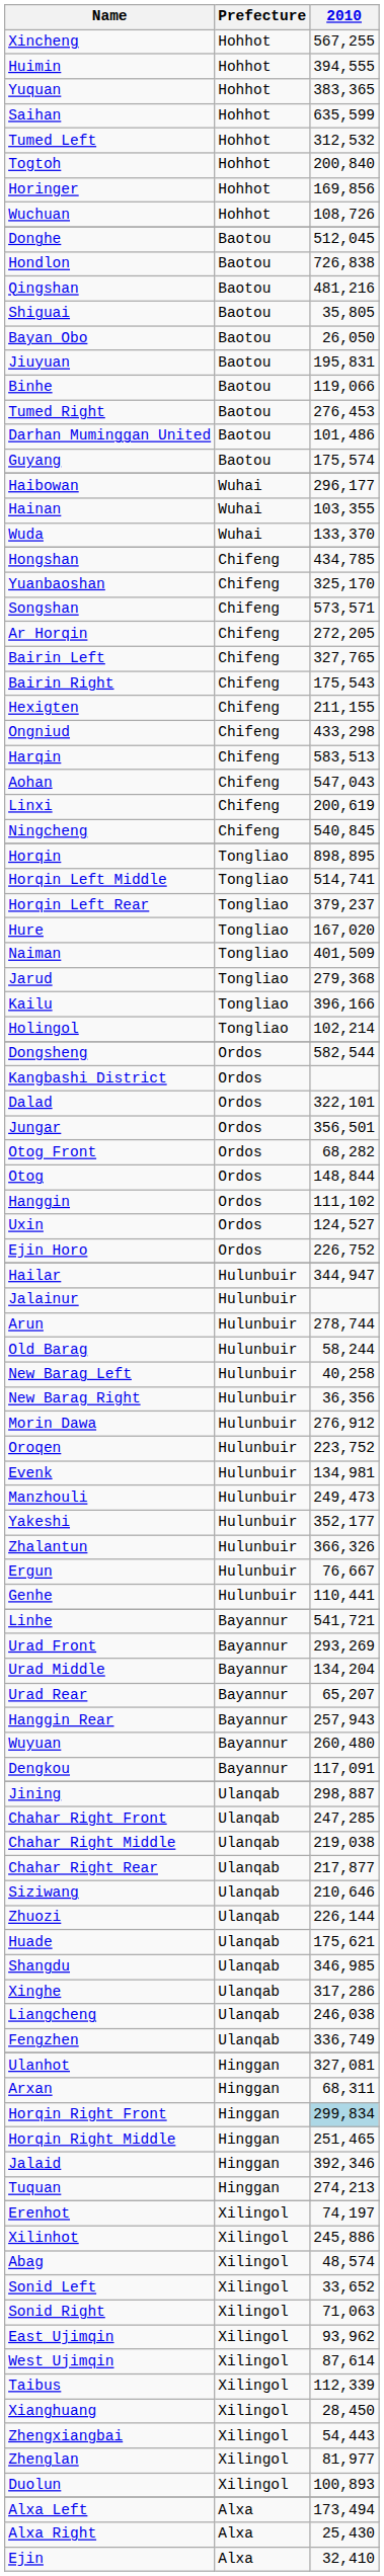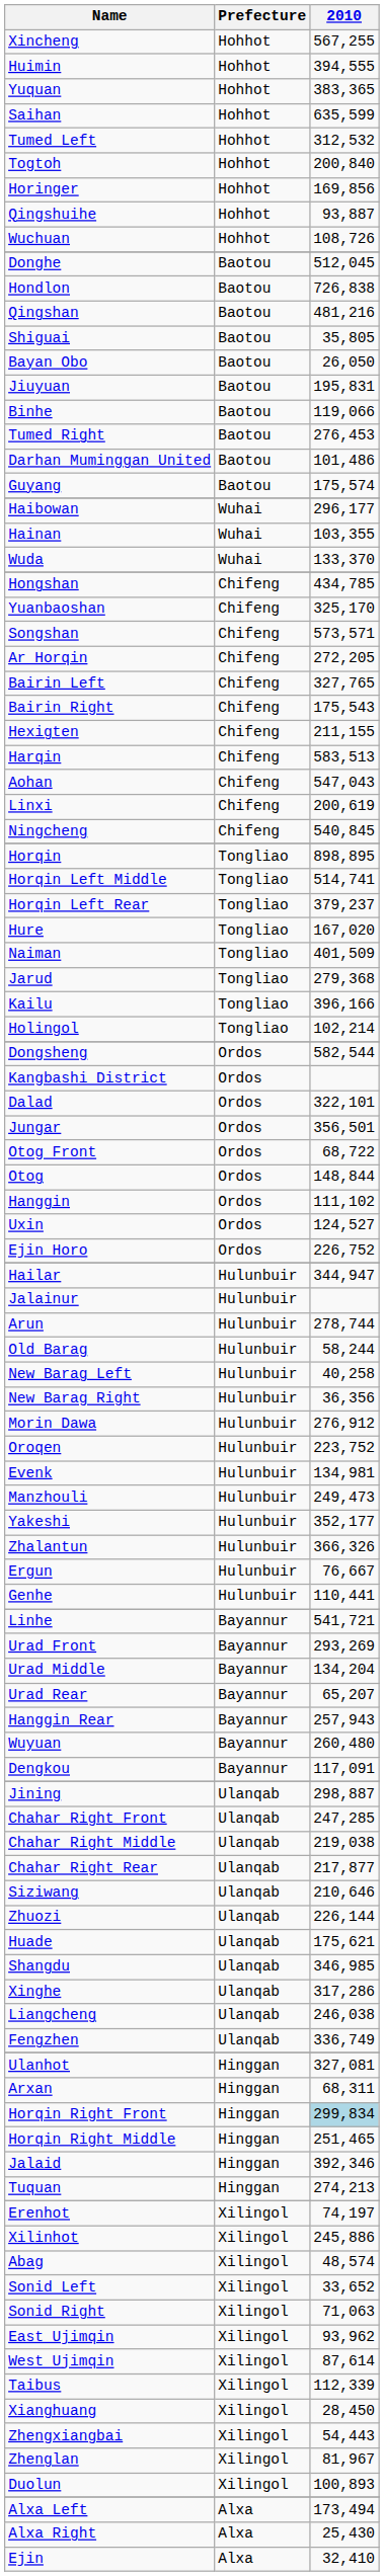 <table class="wikitable sortable" style="font-size:90%;" align="center">
 <tr>
 <th>Name</th>
 <th>Prefecture</th>
 <th><a href='#'>2010</a></th>
 </tr>
 <tr>
 <td><a href='#'>Xincheng</a></td>
 <td>Hohhot</td>
 <td style="text-align: right;">567,255</td>
 </tr>
 <tr>
 <td><a href='#'>Huimin</a></td>
 <td>Hohhot</td>
 <td style="text-align: right;">394,555</td>
 </tr>
 <tr>
 <td><a href='#'>Yuquan</a></td>
 <td>Hohhot</td>
 <td style="text-align: right;">383,365</td>
 </tr>
 <tr>
 <td><a href='#'>Saihan</a></td>
 <td>Hohhot</td>
 <td style="text-align: right;">635,599</td>
 </tr>
 <tr>
 <td><a href='#'>Tumed Left</a></td>
 <td>Hohhot</td>
 <td style="text-align: right;">312,532</td>
 </tr>
 <tr>
 <td><a href='#'>Togtoh</a></td>
 <td>Hohhot</td>
 <td style="text-align: right;">200,840</td>
 </tr>
 <tr>
 <td><a href='#'>Horinger</a></td>
 <td>Hohhot</td>
 <td style="text-align: right;">169,856</td>
+</tr>
+<tr>
+<td><a href='#'>Qingshuihe</a></td>
+<td>Hohhot</td>
+<td style="text-align: right;">93,887</td>
 </tr>
 <tr>
 <td><a href='#'>Wuchuan</a></td>
 <td>Hohhot</td>
 <td style="text-align: right;">108,726</td>
 </tr>
 <tr>
 </tr>
 <tr>
 <td><a href='#'>Donghe</a></td>
 <td>Baotou</td>
 <td style="text-align: right;">512,045</td>
 </tr>
 <tr>
 <td><a href='#'>Hondlon</a></td>
 <td>Baotou</td>
 <td style="text-align: right;">726,838</td>
 </tr>
 <tr>
 <td><a href='#'>Qingshan</a></td>
 <td>Baotou</td>
 <td style="text-align: right;">481,216</td>
 </tr>
 <tr>
 <td><a href='#'>Shiguai</a></td>
 <td>Baotou</td>
 <td style="text-align: right;">35,805</td>
 </tr>
 <tr>
 <td><a href='#'>Bayan Obo</a></td>
 <td>Baotou</td>
 <td style="text-align: right;">26,050</td>
 </tr>
 <tr>
 <td><a href='#'>Jiuyuan</a></td>
 <td>Baotou</td>
 <td style="text-align: right;">195,831</td>
 </tr>
 <tr>
 <td><a href='#'>Binhe</a></td>
 <td>Baotou</td>
 <td style="text-align: right;">119,066</td>
 </tr>
 <tr>
 <td><a href='#'>Tumed Right</a></td>
 <td>Baotou</td>
 <td style="text-align: right;">276,453</td>
 </tr>
 <tr>
 <td><a href='#'>Darhan Muminggan United</a></td>
 <td>Baotou</td>
 <td style="text-align: right;">101,486</td>
 </tr>
 <tr>
 <td><a href='#'>Guyang</a></td>
 <td>Baotou</td>
 <td style="text-align: right;">175,574</td>
 </tr>
 <tr>
 </tr>
 <tr>
 <td><a href='#'>Haibowan</a></td>
 <td>Wuhai</td>
 <td style="text-align: right;">296,177</td>
 </tr>
 <tr>
 <td><a href='#'>Hainan</a></td>
 <td>Wuhai</td>
 <td style="text-align: right;">103,355</td>
 </tr>
 <tr>
 <td><a href='#'>Wuda</a></td>
 <td>Wuhai</td>
 <td style="text-align: right;">133,370</td>
 </tr>
 <tr>
 </tr>
 <tr>
 <td><a href='#'>Hongshan</a></td>
 <td>Chifeng</td>
 <td style="text-align: right;">434,785</td>
 </tr>
 <tr>
 <td><a href='#'>Yuanbaoshan</a></td>
 <td>Chifeng</td>
 <td style="text-align: right;">325,170</td>
 </tr>
 <tr>
 <td><a href='#'>Songshan</a></td>
 <td>Chifeng</td>
 <td style="text-align: right;">573,571</td>
 </tr>
 <tr>
 <td><a href='#'>Ar Horqin</a></td>
 <td>Chifeng</td>
 <td style="text-align: right;">272,205</td>
 </tr>
 <tr>
 <td><a href='#'>Bairin Left</a></td>
 <td>Chifeng</td>
 <td style="text-align: right;">327,765</td>
 </tr>
 <tr>
 <td><a href='#'>Bairin Right</a></td>
 <td>Chifeng</td>
 <td style="text-align: right;">175,543</td>
 </tr>
 <tr>
 <td><a href='#'>Hexigten</a></td>
 <td>Chifeng</td>
 <td style="text-align: right;">211,155</td>
 </tr>
 <tr>
-<td><a href='#'>Ongniud</a></td>
-<td>Chifeng</td>
-<td style="text-align: right;">433,298</td>
-</tr>
-<tr>
 <td><a href='#'>Harqin</a></td>
 <td>Chifeng</td>
 <td style="text-align: right;">583,513</td>
 </tr>
 <tr>
 <td><a href='#'>Aohan</a></td>
 <td>Chifeng</td>
 <td style="text-align: right;">547,043</td>
 </tr>
 <tr>
 <td><a href='#'>Linxi</a></td>
 <td>Chifeng</td>
 <td style="text-align: right;">200,619</td>
 </tr>
 <tr>
 <td><a href='#'>Ningcheng</a></td>
 <td>Chifeng</td>
 <td style="text-align: right;">540,845</td>
 </tr>
 <tr>
 </tr>
 <tr>
 <td><a href='#'>Horqin</a></td>
 <td>Tongliao</td>
 <td style="text-align: right;">898,895</td>
 </tr>
 <tr>
 <td><a href='#'>Horqin Left Middle</a></td>
 <td>Tongliao</td>
 <td style="text-align: right;">514,741</td>
 </tr>
 <tr>
 <td><a href='#'>Horqin Left Rear</a></td>
 <td>Tongliao</td>
 <td style="text-align: right;">379,237</td>
 </tr>
 <tr>
 <td><a href='#'>Hure</a></td>
 <td>Tongliao</td>
 <td style="text-align: right;">167,020</td>
 </tr>
 <tr>
 <td><a href='#'>Naiman</a></td>
 <td>Tongliao</td>
 <td style="text-align: right;">401,509</td>
 </tr>
 <tr>
 <td><a href='#'>Jarud</a></td>
 <td>Tongliao</td>
 <td style="text-align: right;">279,368</td>
 </tr>
 <tr>
 <td><a href='#'>Kailu</a></td>
 <td>Tongliao</td>
 <td style="text-align: right;">396,166</td>
 </tr>
 <tr>
 <td><a href='#'>Holingol</a></td>
 <td>Tongliao</td>
 <td style="text-align: right;">102,214</td>
 </tr>
 <tr>
 </tr>
 <tr>
 <td><a href='#'>Dongsheng</a></td>
 <td>Ordos</td>
 <td style="text-align: right;">582,544</td>
 </tr>
 <tr>
 <td><a href='#'>Kangbashi District</a></td>
 <td>Ordos</td>
 <td style="text-align: right;"></td>
 </tr>
 <tr>
 <td><a href='#'>Dalad</a></td>
 <td>Ordos</td>
 <td style="text-align: right;">322,101</td>
 </tr>
 <tr>
 <td><a href='#'>Jungar</a></td>
 <td>Ordos</td>
 <td style="text-align: right;">356,501</td>
 </tr>
 <tr>
 <td><a href='#'>Otog Front</a></td>
 <td>Ordos</td>
-<td style="text-align: right;">68,282</td>
+<td style="text-align: right;">68,722</td>
 </tr>
 <tr>
 <td><a href='#'>Otog</a></td>
 <td>Ordos</td>
 <td style="text-align: right;">148,844</td>
 </tr>
 <tr>
 <td><a href='#'>Hanggin</a></td>
 <td>Ordos</td>
 <td style="text-align: right;">111,102</td>
 </tr>
 <tr>
 <td><a href='#'>Uxin</a></td>
 <td>Ordos</td>
 <td style="text-align: right;">124,527</td>
 </tr>
 <tr>
 <td><a href='#'>Ejin Horo</a></td>
 <td>Ordos</td>
 <td style="text-align: right;">226,752</td>
 </tr>
 <tr>
 </tr>
 <tr>
 <td><a href='#'>Hailar</a></td>
 <td>Hulunbuir</td>
 <td style="text-align: right;">344,947</td>
 </tr>
 <tr>
 <td><a href='#'>Jalainur</a></td>
 <td>Hulunbuir</td>
 <td style="text-align: right;"></td>
 </tr>
 <tr>
 <td><a href='#'>Arun</a></td>
 <td>Hulunbuir</td>
 <td style="text-align: right;">278,744</td>
 </tr>
 <tr>
 <td><a href='#'>Old Barag</a></td>
 <td>Hulunbuir</td>
 <td style="text-align: right;">58,244</td>
 </tr>
 <tr>
 <td><a href='#'>New Barag Left</a></td>
 <td>Hulunbuir</td>
 <td style="text-align: right;">40,258</td>
 </tr>
 <tr>
 <td><a href='#'>New Barag Right</a></td>
 <td>Hulunbuir</td>
 <td style="text-align: right;">36,356</td>
 </tr>
 <tr>
 <td><a href='#'>Morin Dawa</a></td>
 <td>Hulunbuir</td>
 <td style="text-align: right;">276,912</td>
 </tr>
 <tr>
 <td><a href='#'>Oroqen</a></td>
 <td>Hulunbuir</td>
 <td style="text-align: right;">223,752</td>
 </tr>
 <tr>
 <td><a href='#'>Evenk</a></td>
 <td>Hulunbuir</td>
 <td style="text-align: right;">134,981</td>
 </tr>
 <tr>
 <td><a href='#'>Manzhouli</a></td>
 <td>Hulunbuir</td>
 <td style="text-align: right;">249,473</td>
 </tr>
 <tr>
 <td><a href='#'>Yakeshi</a></td>
 <td>Hulunbuir</td>
 <td style="text-align: right;">352,177</td>
 </tr>
 <tr>
 <td><a href='#'>Zhalantun</a></td>
 <td>Hulunbuir</td>
 <td style="text-align: right;">366,326</td>
 </tr>
 <tr>
 <td><a href='#'>Ergun</a></td>
 <td>Hulunbuir</td>
 <td style="text-align: right;">76,667</td>
 </tr>
 <tr>
 <td><a href='#'>Genhe</a></td>
 <td>Hulunbuir</td>
 <td style="text-align: right;">110,441</td>
 </tr>
 <tr>
 </tr>
 <tr>
 <td><a href='#'>Linhe</a></td>
 <td>Bayannur</td>
 <td style="text-align: right;">541,721</td>
 </tr>
 <tr>
 <td><a href='#'>Urad Front</a></td>
 <td>Bayannur</td>
 <td style="text-align: right;">293,269</td>
 </tr>
 <tr>
 <td><a href='#'>Urad Middle</a></td>
 <td>Bayannur</td>
 <td style="text-align: right;">134,204</td>
 </tr>
 <tr>
 <td><a href='#'>Urad Rear</a></td>
 <td>Bayannur</td>
 <td style="text-align: right;">65,207</td>
 </tr>
 <tr>
 <td><a href='#'>Hanggin Rear</a></td>
 <td>Bayannur</td>
 <td style="text-align: right;">257,943</td>
 </tr>
 <tr>
 <td><a href='#'>Wuyuan</a></td>
 <td>Bayannur</td>
 <td style="text-align: right;">260,480</td>
 </tr>
 <tr>
 <td><a href='#'>Dengkou</a></td>
 <td>Bayannur</td>
 <td style="text-align: right;">117,091</td>
 </tr>
 <tr>
 </tr>
 <tr>
 <td><a href='#'>Jining</a></td>
 <td>Ulanqab</td>
 <td style="text-align: right;">298,887</td>
 </tr>
 <tr>
 <td><a href='#'>Chahar Right Front</a></td>
 <td>Ulanqab</td>
 <td style="text-align: right;">247,285</td>
 </tr>
 <tr>
 <td><a href='#'>Chahar Right Middle</a></td>
 <td>Ulanqab</td>
 <td style="text-align: right;">219,038</td>
 </tr>
 <tr>
 <td><a href='#'>Chahar Right Rear</a></td>
 <td>Ulanqab</td>
 <td style="text-align: right;">217,877</td>
 </tr>
 <tr>
 <td><a href='#'>Siziwang</a></td>
 <td>Ulanqab</td>
 <td style="text-align: right;">210,646</td>
 </tr>
 <tr>
 <td><a href='#'>Zhuozi</a></td>
 <td>Ulanqab</td>
 <td style="text-align: right;">226,144</td>
 </tr>
 <tr>
 <td><a href='#'>Huade</a></td>
 <td>Ulanqab</td>
 <td style="text-align: right;">175,621</td>
 </tr>
 <tr>
 <td><a href='#'>Shangdu</a></td>
 <td>Ulanqab</td>
 <td style="text-align: right;">346,985</td>
 </tr>
 <tr>
 <td><a href='#'>Xinghe</a></td>
 <td>Ulanqab</td>
 <td style="text-align: right;">317,286</td>
 </tr>
 <tr>
 <td><a href='#'>Liangcheng</a></td>
 <td>Ulanqab</td>
 <td style="text-align: right;">246,038</td>
 </tr>
 <tr>
 <td><a href='#'>Fengzhen</a></td>
 <td>Ulanqab</td>
 <td style="text-align: right;">336,749</td>
 </tr>
 <tr>
 </tr>
 <tr>
 <td><a href='#'>Ulanhot</a></td>
 <td>Hinggan</td>
 <td style="text-align: right;">327,081</td>
 </tr>
 <tr>
 <td><a href='#'>Arxan</a></td>
 <td>Hinggan</td>
 <td style="text-align: right;">68,311</td>
 </tr>
 <tr>
 <td><a href='#'>Horqin Right Front</a></td>
 <td>Hinggan</td>
 <td style="background: lightblue; text-align: right;">299,834</td>
 </tr>
 <tr>
 <td><a href='#'>Horqin Right Middle</a></td>
 <td>Hinggan</td>
 <td style="text-align: right;">251,465</td>
 </tr>
 <tr>
 <td><a href='#'>Jalaid</a></td>
 <td>Hinggan</td>
 <td style="text-align: right;">392,346</td>
 </tr>
 <tr>
 <td><a href='#'>Tuquan</a></td>
 <td>Hinggan</td>
 <td style="text-align: right;">274,213</td>
 </tr>
 <tr>
 </tr>
 <tr>
 <td><a href='#'>Erenhot</a></td>
 <td>Xilingol</td>
 <td style="text-align: right;">74,197</td>
 </tr>
 <tr>
 <td><a href='#'>Xilinhot</a></td>
 <td>Xilingol</td>
 <td style="text-align: right;">245,886</td>
 </tr>
 <tr>
 <td><a href='#'>Abag</a></td>
 <td>Xilingol</td>
 <td style="text-align: right;">48,574</td>
 </tr>
 <tr>
 <td><a href='#'>Sonid Left</a></td>
 <td>Xilingol</td>
 <td style="text-align: right;">33,652</td>
 </tr>
 <tr>
 <td><a href='#'>Sonid Right</a></td>
 <td>Xilingol</td>
 <td style="text-align: right;">71,063</td>
 </tr>
 <tr>
 <td><a href='#'>East Ujimqin</a></td>
 <td>Xilingol</td>
 <td style="text-align: right;">93,962</td>
 </tr>
 <tr>
 <td><a href='#'>West Ujimqin</a></td>
 <td>Xilingol</td>
 <td style="text-align: right;">87,614</td>
 </tr>
 <tr>
 <td><a href='#'>Taibus</a></td>
 <td>Xilingol</td>
 <td style="text-align: right;">112,339</td>
 </tr>
 <tr>
 <td><a href='#'>Xianghuang</a></td>
 <td>Xilingol</td>
 <td style="text-align: right;">28,450</td>
 </tr>
 <tr>
 <td><a href='#'>Zhengxiangbai</a></td>
 <td>Xilingol</td>
 <td style="text-align: right;">54,443</td>
 </tr>
 <tr>
 <td><a href='#'>Zhenglan</a></td>
 <td>Xilingol</td>
-<td style="text-align: right;">81,977</td>
+<td style="text-align: right;">81,967</td>
 </tr>
 <tr>
 <td><a href='#'>Duolun</a></td>
 <td>Xilingol</td>
 <td style="text-align: right;">100,893</td>
 </tr>
 <tr>
 </tr>
 <tr>
 <td><a href='#'>Alxa Left</a></td>
 <td>Alxa</td>
 <td style="text-align: right;">173,494</td>
 </tr>
 <tr>
 <td><a href='#'>Alxa Right</a></td>
 <td>Alxa</td>
 <td style="text-align: right;">25,430</td>
 </tr>
 <tr>
 <td><a href='#'>Ejin</a></td>
 <td>Alxa</td>
 <td style="text-align: right;">32,410</td>
 </tr>
 </table>
